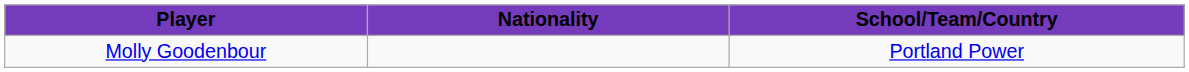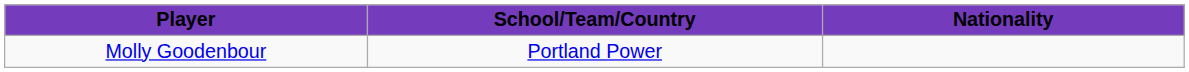 <table class="wikitable" style="text-align:center; width:60em">
 <tr>
 <th style="background: #753BBD" width="10%"><span>Player</span></th>
+<th style="background: #753BBD" width="10%"><span>School/Team/Country</span></th>
 <th style="background: #753BBD" width="10%"><span>Nationality</span></th>
-<th style="background: #753BBD" width="10%"><span>School/Team/Country</span></th>
 </tr>
 <tr>
 <td><a href='#'>Molly Goodenbour</a></td>
+<td><a href='#'>Portland Power</a></td>
 <td></td>
-<td><a href='#'>Portland Power</a></td>
 </tr>
 </table>
